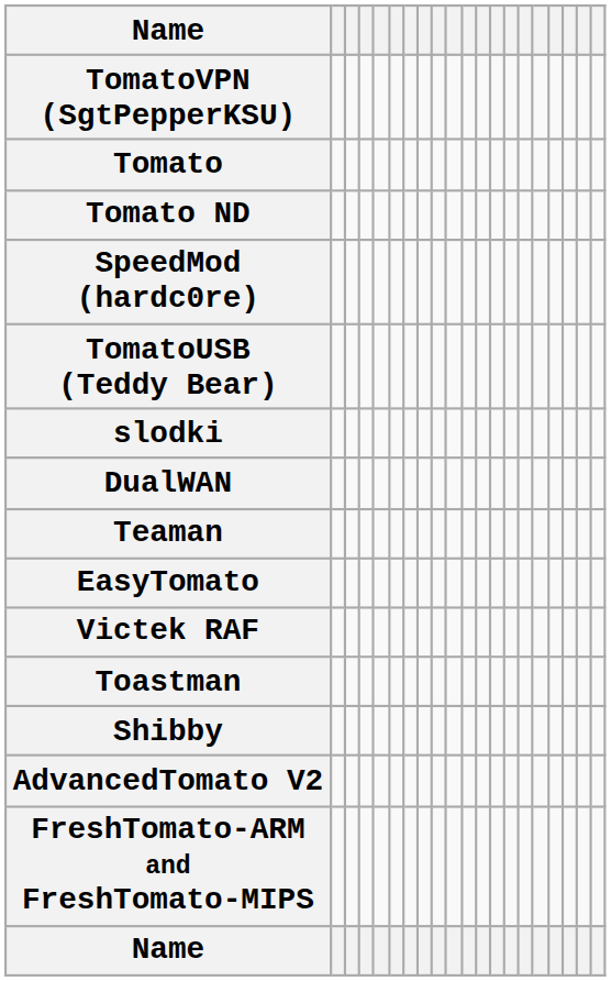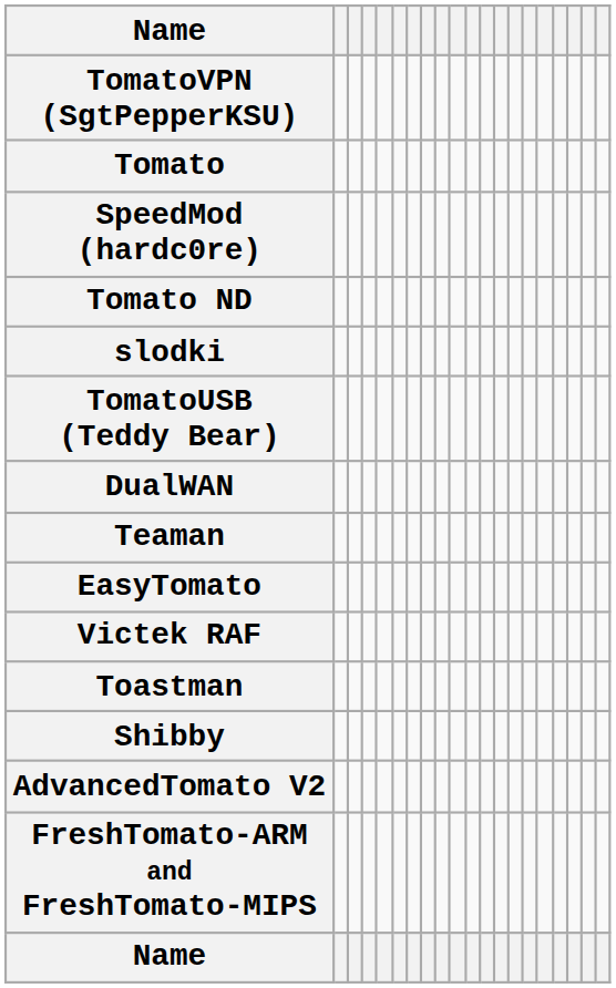 <table class="wikitable sortable">
 <tr>
 <th>Name</th>
 <th></th>
 <th></th>
 <th></th>
 <th></th>
 <th></th>
 <th></th>
 <th></th>
 <th></th>
 <th></th>
 <th></th>
 <th></th>
 <th></th>
 <th></th>
 <th></th>
 <th></th>
 <th></th>
 <th></th>
 <th></th>
 <th></th>
 </tr>
 <tr>
 <th>TomatoVPN<br>(SgtPepperKSU)</th>
 <td></td>
 <td></td>
 <td></td>
 <td></td>
 <td></td>
 <td></td>
 <td></td>
 <td></td>
 <td></td>
 <td></td>
 <td></td>
 <td></td>
 <td></td>
 <td></td>
 <td></td>
 <td></td>
 <td></td>
 <td></td>
 <td></td>
 </tr>
 <tr>
 <th>Tomato</th>
 <td></td>
 <td></td>
 <td></td>
 <td></td>
 <td></td>
 <td></td>
 <td></td>
 <td></td>
 <td></td>
 <td></td>
 <td></td>
 <td></td>
 <td></td>
 <td></td>
 <td></td>
 <td></td>
 <td></td>
 <td></td>
 <td></td>
 </tr>
 <tr>
+<th>SpeedMod<br>(hardc0re)</th>
+<td></td>
+<td></td>
+<td></td>
+<td></td>
+<td></td>
+<td></td>
+<td></td>
+<td></td>
+<td></td>
+<td></td>
+<td></td>
+<td></td>
+<td></td>
+<td></td>
+<td></td>
+<td></td>
+<td></td>
+<td></td>
+<td></td>
+</tr>
+<tr>
 <th>Tomato ND</th>
 <td></td>
 <td></td>
 <td></td>
 <td></td>
 <td></td>
 <td></td>
 <td></td>
 <td></td>
 <td></td>
 <td></td>
 <td></td>
 <td></td>
 <td></td>
 <td></td>
 <td></td>
 <td></td>
 <td></td>
 <td></td>
 <td></td>
 </tr>
 <tr>
-<th>SpeedMod<br>(hardc0re)</th>
+<th>slodki</th>
 <td></td>
 <td></td>
 <td></td>
 <td></td>
 <td></td>
 <td></td>
 <td></td>
 <td></td>
 <td></td>
 <td></td>
 <td></td>
 <td></td>
 <td></td>
 <td></td>
 <td></td>
 <td></td>
 <td></td>
 <td></td>
 <td></td>
 </tr>
 <tr>
 <th>TomatoUSB<br>(Teddy Bear)</th>
-<td></td>
-<td></td>
-<td></td>
-<td></td>
-<td></td>
-<td></td>
-<td></td>
-<td></td>
-<td></td>
-<td></td>
-<td></td>
-<td></td>
-<td></td>
-<td></td>
-<td></td>
-<td></td>
-<td></td>
-<td></td>
-<td></td>
-</tr>
-<tr>
-<th>slodki</th>
 <td></td>
 <td></td>
 <td></td>
 <td></td>
 <td></td>
 <td></td>
 <td></td>
 <td></td>
 <td></td>
 <td></td>
 <td></td>
 <td></td>
 <td></td>
 <td></td>
 <td></td>
 <td></td>
 <td></td>
 <td></td>
 <td></td>
 </tr>
 <tr>
 <th>DualWAN</th>
 <td></td>
 <td></td>
 <td></td>
 <td></td>
 <td></td>
 <td></td>
 <td></td>
 <td></td>
 <td></td>
 <td></td>
 <td></td>
 <td></td>
 <td></td>
 <td></td>
 <td></td>
 <td></td>
 <td></td>
 <td></td>
 <td></td>
 </tr>
 <tr>
 <th>Teaman</th>
 <td></td>
 <td></td>
 <td></td>
 <td></td>
 <td></td>
 <td></td>
 <td></td>
 <td></td>
 <td></td>
 <td></td>
 <td></td>
 <td></td>
 <td></td>
 <td></td>
 <td></td>
 <td></td>
 <td></td>
 <td></td>
 <td></td>
 </tr>
 <tr>
 <th>EasyTomato</th>
 <td></td>
 <td></td>
 <td></td>
 <td></td>
 <td></td>
 <td></td>
 <td></td>
 <td></td>
 <td></td>
 <td></td>
 <td></td>
 <td></td>
 <td></td>
 <td></td>
 <td></td>
 <td></td>
 <td></td>
 <td></td>
 <td></td>
 </tr>
 <tr>
 <th>Victek RAF</th>
 <td></td>
 <td></td>
 <td></td>
 <td></td>
 <td></td>
 <td></td>
 <td></td>
 <td></td>
 <td></td>
 <td></td>
 <td></td>
 <td></td>
 <td></td>
 <td></td>
 <td></td>
 <td></td>
 <td></td>
 <td></td>
 <td></td>
 </tr>
 <tr>
 <th>Toastman</th>
 <td></td>
 <td></td>
 <td></td>
 <td></td>
 <td></td>
 <td></td>
 <td></td>
 <td></td>
 <td></td>
 <td></td>
 <td></td>
 <td></td>
 <td></td>
 <td></td>
 <td></td>
 <td></td>
 <td></td>
 <td></td>
 <td></td>
 </tr>
 <tr>
 <th>Shibby</th>
 <td></td>
 <td></td>
 <td></td>
 <td></td>
 <td></td>
 <td></td>
 <td></td>
 <td></td>
 <td></td>
 <td></td>
 <td></td>
 <td></td>
 <td></td>
 <td></td>
 <td></td>
 <td></td>
 <td></td>
 <td></td>
 <td></td>
 </tr>
 <tr>
 <th>AdvancedTomato V2</th>
 <td></td>
 <td></td>
 <td></td>
 <td></td>
 <td></td>
 <td></td>
 <td></td>
 <td></td>
 <td></td>
 <td></td>
 <td></td>
 <td></td>
 <td></td>
 <td></td>
 <td></td>
 <td></td>
 <td></td>
 <td></td>
 <td></td>
 </tr>
 <tr>
 <th>FreshTomato‑ARM<br><small>and</small><br>FreshTomato‑MIPS</th>
 <td></td>
 <td></td>
 <td></td>
 <td></td>
 <td></td>
 <td></td>
 <td></td>
 <td></td>
 <td></td>
 <td></td>
 <td></td>
 <td></td>
 <td></td>
 <td></td>
 <td></td>
 <td></td>
 <td></td>
 <td></td>
 <td></td>
 </tr>
 <tr>
 <th>Name</th>
 <th></th>
 <th></th>
 <th></th>
 <th></th>
 <th></th>
 <th></th>
 <th></th>
 <th></th>
 <th></th>
 <th></th>
 <th></th>
 <th></th>
 <th></th>
 <th></th>
 <th></th>
 <th></th>
 <th></th>
 <th></th>
 <th></th>
 </tr>
 </table>
